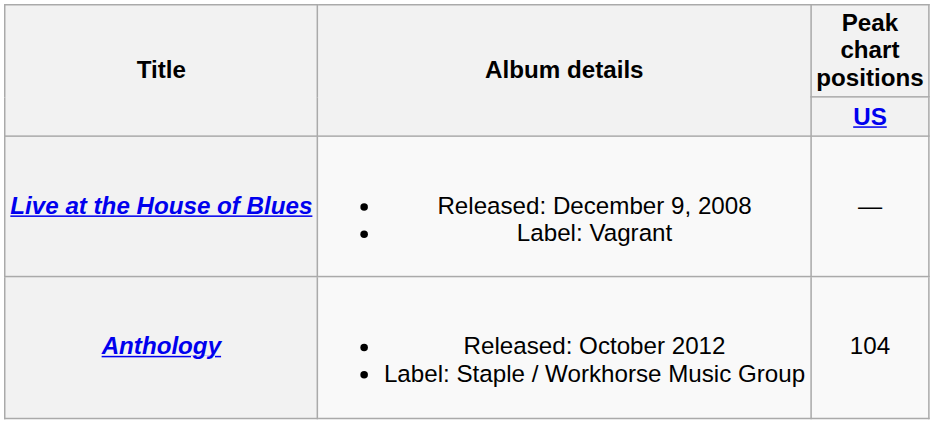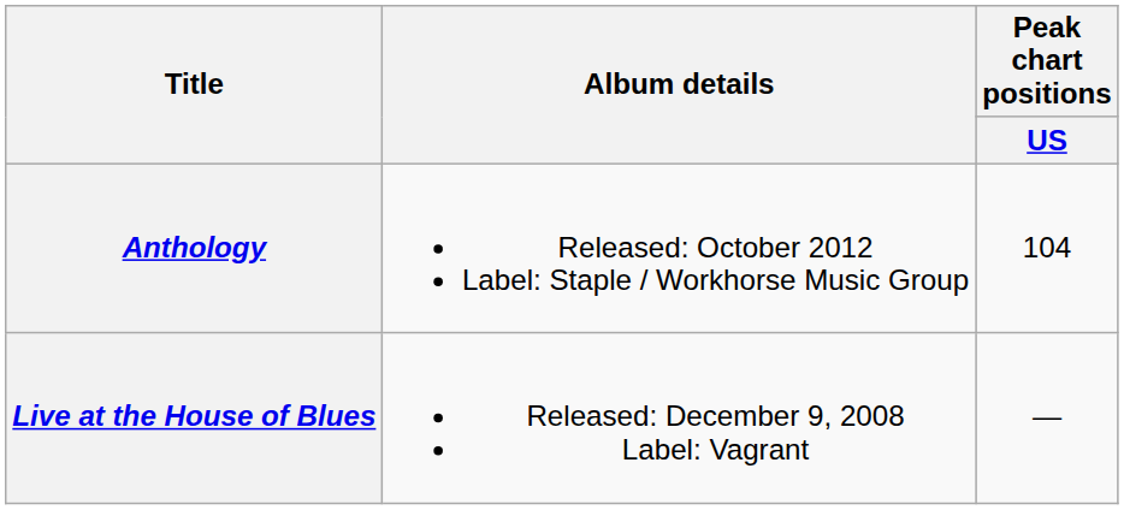 <table class="wikitable plainrowheaders" style="text-align:center">
 <tr>
 <th scope="col" rowspan="2">Title</th>
 <th scope="col" rowspan="2">Album details</th>
 <th scope="col" colspan="1">Peak chart positions</th>
 </tr>
 <tr>
 <th style="width:50px;"><a href='#'>US</a><br></th>
 </tr>
 <tr>
+<th scope="row"><em><a href='#'>Anthology</a></em></th>
+<td><br><ul><li>Released: October 2012</li><li>Label: Staple / Workhorse Music Group</li></ul></td>
+<td>104</td>
+</tr>
+<tr>
 <th scope="row"><em><a href='#'>Live at the House of Blues</a></em></th>
 <td><br><ul><li>Released: December 9, 2008</li><li>Label: Vagrant</li></ul></td>
 <td>—</td>
 </tr>
-<tr>
-<th scope="row"><em><a href='#'>Anthology</a></em></th>
-<td><br><ul><li>Released: October 2012</li><li>Label: Staple / Workhorse Music Group</li></ul></td>
-<td>104</td>
-</tr>
 </table>
